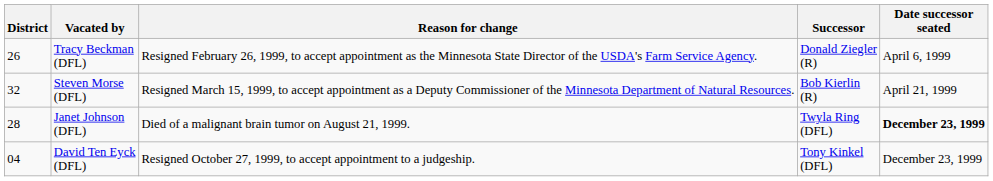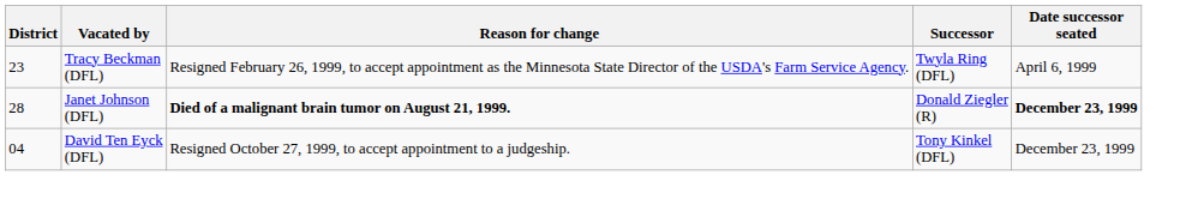 <table class="wikitable sortable">
 <tr style="vertical-align:bottom;">
 <th>District</th>
 <th>Vacated by</th>
 <th>Reason for change</th>
 <th>Successor</th>
 <th>Date successor<br>seated</th>
 </tr>
 <tr>
-<td>26</td>
+<td>23</td>
 <td nowrap ><a href='#'>Tracy Beckman</a><br>(DFL)</td>
 <td>Resigned February 26, 1999, to accept appointment as the Minnesota State Director of the <a href='#'>USDA</a>'s <a href='#'>Farm Service Agency</a>.</td>
-<td nowrap ><a href='#'>Donald Ziegler</a><br>(R)</td>
+<td nowrap ><a href='#'>Twyla Ring</a><br>(DFL)</td>
 <td>April 6, 1999</td>
-</tr>
-<tr>
-<td>32</td>
-<td nowrap ><a href='#'>Steven Morse</a><br>(DFL)</td>
-<td>Resigned March 15, 1999, to accept appointment as a Deputy Commissioner of the <a href='#'>Minnesota Department of Natural Resources</a>.</td>
-<td nowrap ><a href='#'>Bob Kierlin</a><br>(R)</td>
-<td>April 21, 1999</td>
 </tr>
 <tr>
 <td>28</td>
 <td nowrap ><a href='#'>Janet Johnson</a><br>(DFL)</td>
-<td>Died of a malignant brain tumor on August 21, 1999.</td>
-<td nowrap ><a href='#'>Twyla Ring</a><br>(DFL)</td>
+<td><strong>Died of a malignant brain tumor on August 21, 1999.</strong></td>
+<td nowrap ><a href='#'>Donald Ziegler</a><br>(R)</td>
 <td><strong>December 23, 1999</strong></td>
 </tr>
 <tr>
 <td>04</td>
 <td nowrap ><a href='#'>David Ten Eyck</a><br>(DFL)</td>
 <td>Resigned October 27, 1999, to accept appointment to a judgeship.</td>
 <td nowrap ><a href='#'>Tony Kinkel</a><br>(DFL)</td>
 <td>December 23, 1999</td>
 </tr>
 </table>
